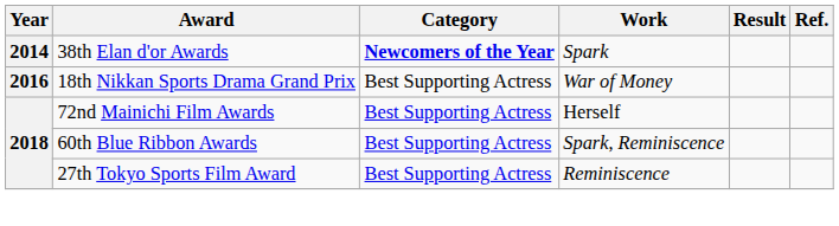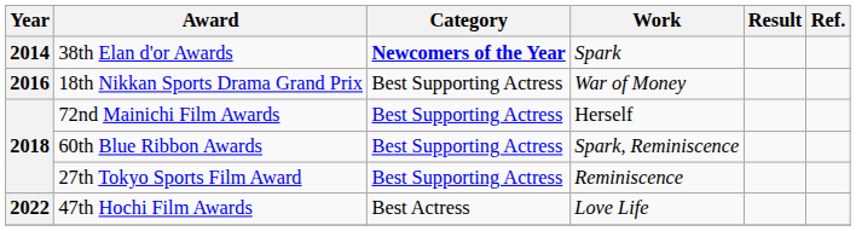 <table class="wikitable plainrowheaders sortable" style="font-size:100%">
 <tr>
 <th scope="col">Year</th>
 <th scope="col">Award</th>
 <th scope="col">Category</th>
 <th scope="col">Work</th>
 <th scope="col">Result</th>
 <th class="unsortable" scope="col">Ref.</th>
 </tr>
 <tr>
 <th scope="row">2014</th>
 <td>38th <a href='#'>Elan d'or Awards</a></td>
 <td><strong><a href='#'>Newcomers of the Year</a></strong></td>
 <td><em>Spark</em></td>
 <td></td>
 <td></td>
 </tr>
 <tr>
 <th scope="row">2016</th>
 <td>18th <a href='#'>Nikkan Sports Drama Grand Prix</a></td>
 <td>Best Supporting Actress</td>
 <td><em>War of Money</em></td>
 <td></td>
 <td></td>
 </tr>
 <tr>
 <th scope="row" rowspan=3>2018</th>
 <td>72nd <a href='#'>Mainichi Film Awards</a></td>
 <td><a href='#'>Best Supporting Actress</a></td>
 <td>Herself</td>
 <td></td>
 <td></td>
 </tr>
 <tr>
 <td>60th <a href='#'>Blue Ribbon Awards</a></td>
 <td><a href='#'>Best Supporting Actress</a></td>
 <td><em>Spark</em>, <em>Reminiscence</em></td>
 <td></td>
 <td></td>
 </tr>
 <tr>
 <td>27th <a href='#'>Tokyo Sports Film Award</a></td>
 <td><a href='#'>Best Supporting Actress</a></td>
 <td><em>Reminiscence</em></td>
 <td></td>
 <td></td>
 </tr>
 <tr>
+<th scope="row">2022</th>
+<td>47th <a href='#'>Hochi Film Awards</a></td>
+<td>Best Actress</td>
+<td><em>Love Life</em></td>
+<td></td>
+<td></td>
+</tr>
+<tr>
 </tr>
 </table>
